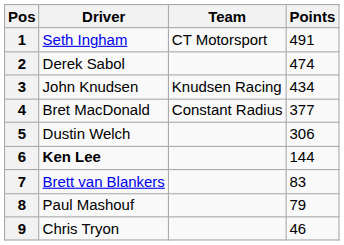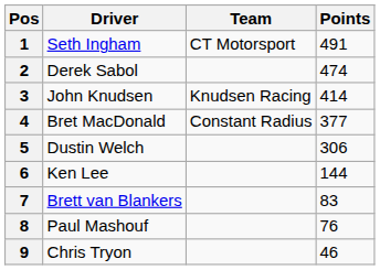 <table class="wikitable" style="font-size:85%">
 <tr>
 <th>Pos</th>
 <th>Driver</th>
 <th>Team</th>
 <th>Points</th>
 </tr>
 <tr>
 <th>1</th>
 <td> <a href='#'>Seth Ingham</a></td>
 <td>CT Motorsport</td>
 <td>491</td>
 </tr>
 <tr>
 <th>2</th>
 <td> Derek Sabol</td>
 <td></td>
 <td>474</td>
 </tr>
 <tr>
 <th>3</th>
 <td> John Knudsen</td>
 <td>Knudsen Racing</td>
-<td>434</td>
+<td>414</td>
 </tr>
 <tr>
 <th>4</th>
 <td> Bret MacDonald</td>
 <td>Constant Radius</td>
 <td>377</td>
 </tr>
 <tr>
 <th>5</th>
 <td> Dustin Welch</td>
 <td></td>
 <td>306</td>
 </tr>
 <tr>
 <th>6</th>
-<td><strong> Ken Lee</strong></td>
+<td> Ken Lee</td>
 <td></td>
 <td>144</td>
 </tr>
 <tr>
 <th>7</th>
 <td> <a href='#'>Brett van Blankers</a></td>
 <td></td>
 <td>83</td>
 </tr>
 <tr>
 <th>8</th>
 <td> Paul Mashouf</td>
 <td></td>
-<td>79</td>
+<td>76</td>
 </tr>
 <tr>
 <th>9</th>
 <td> Chris Tryon</td>
 <td></td>
 <td>46</td>
 </tr>
 </table>
